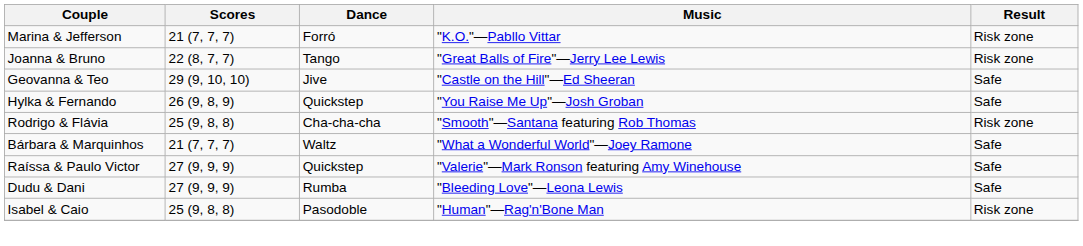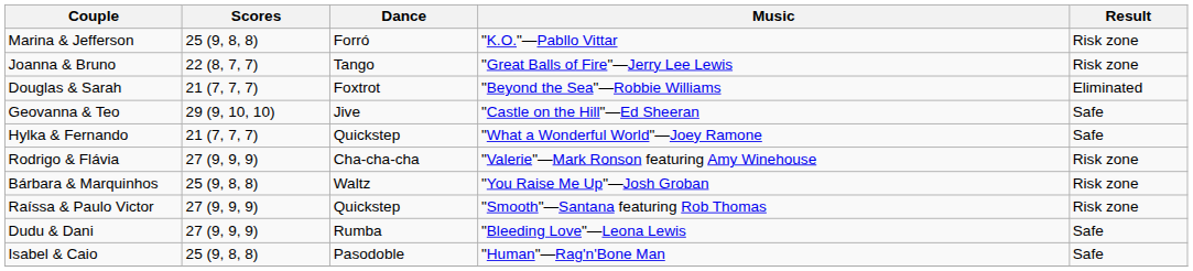 <table class="wikitable sortable" style="width:100%;">
 <tr>
 <th style="width:15.0%;">Couple</th>
 <th style="width:12.5%;">Scores</th>
 <th style="width:12.5%;">Dance</th>
 <th style="width:50.0%;">Music</th>
 <th style="width:10.0%;">Result</th>
 </tr>
 <tr>
 <td>Marina & Jefferson</td>
-<td>21 (7, 7, 7)</td>
+<td>25 (9, 8, 8)</td>
 <td>Forró</td>
 <td>"<a href='#'>K.O.</a>"—<a href='#'>Pabllo Vittar</a></td>
 <td>Risk zone</td>
 </tr>
 <tr>
 <td>Joanna & Bruno</td>
 <td>22 (8, 7, 7)</td>
 <td>Tango</td>
 <td>"<a href='#'>Great Balls of Fire</a>"—<a href='#'>Jerry Lee Lewis</a></td>
 <td>Risk zone</td>
 </tr>
 <tr>
+<td>Douglas & Sarah</td>
+<td>21 (7, 7, 7)</td>
+<td>Foxtrot</td>
+<td>"<a href='#'>Beyond the Sea</a>"—<a href='#'>Robbie Williams</a></td>
+<td>Eliminated</td>
+</tr>
+<tr>
 <td>Geovanna & Teo</td>
 <td>29 (9, 10, 10)</td>
 <td>Jive</td>
 <td>"<a href='#'>Castle on the Hill</a>"—<a href='#'>Ed Sheeran</a></td>
 <td>Safe</td>
 </tr>
 <tr>
 <td>Hylka & Fernando</td>
-<td>26 (9, 8, 9)</td>
+<td>21 (7, 7, 7)</td>
 <td>Quickstep</td>
-<td>"<a href='#'>You Raise Me Up</a>"—<a href='#'>Josh Groban</a></td>
+<td>"<a href='#'>What a Wonderful World</a>"—<a href='#'>Joey Ramone</a></td>
 <td>Safe</td>
 </tr>
 <tr>
 <td>Rodrigo & Flávia</td>
-<td>25 (9, 8, 8)</td>
+<td>27 (9, 9, 9)</td>
 <td>Cha-cha-cha</td>
-<td>"<a href='#'>Smooth</a>"—<a href='#'>Santana</a> featuring <a href='#'>Rob Thomas</a></td>
+<td>"<a href='#'>Valerie</a>"—<a href='#'>Mark Ronson</a> featuring <a href='#'>Amy Winehouse</a></td>
 <td>Risk zone</td>
 </tr>
 <tr>
 <td>Bárbara & Marquinhos</td>
-<td>21 (7, 7, 7)</td>
+<td>25 (9, 8, 8)</td>
 <td>Waltz</td>
-<td>"<a href='#'>What a Wonderful World</a>"—<a href='#'>Joey Ramone</a></td>
-<td>Safe</td>
+<td>"<a href='#'>You Raise Me Up</a>"—<a href='#'>Josh Groban</a></td>
+<td>Risk zone</td>
 </tr>
 <tr>
 <td>Raíssa & Paulo Victor</td>
 <td>27 (9, 9, 9)</td>
 <td>Quickstep</td>
-<td>"<a href='#'>Valerie</a>"—<a href='#'>Mark Ronson</a> featuring <a href='#'>Amy Winehouse</a></td>
-<td>Safe</td>
+<td>"<a href='#'>Smooth</a>"—<a href='#'>Santana</a> featuring <a href='#'>Rob Thomas</a></td>
+<td>Risk zone</td>
 </tr>
 <tr>
 <td>Dudu & Dani</td>
 <td>27 (9, 9, 9)</td>
 <td>Rumba</td>
 <td>"<a href='#'>Bleeding Love</a>"—<a href='#'>Leona Lewis</a></td>
 <td>Safe</td>
 </tr>
 <tr>
 <td>Isabel & Caio</td>
 <td>25 (9, 8, 8)</td>
 <td>Pasodoble</td>
 <td>"<a href='#'>Human</a>"—<a href='#'>Rag'n'Bone Man</a></td>
-<td>Risk zone</td>
+<td>Safe</td>
 </tr>
 <tr>
 </tr>
 </table>
